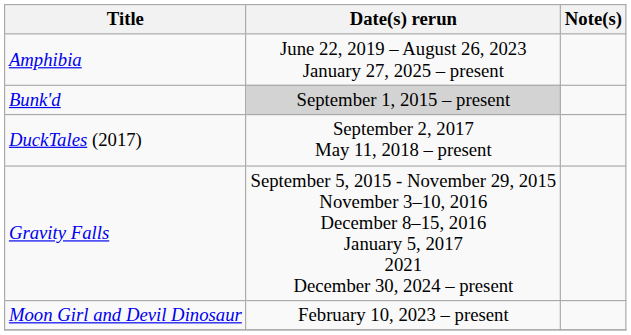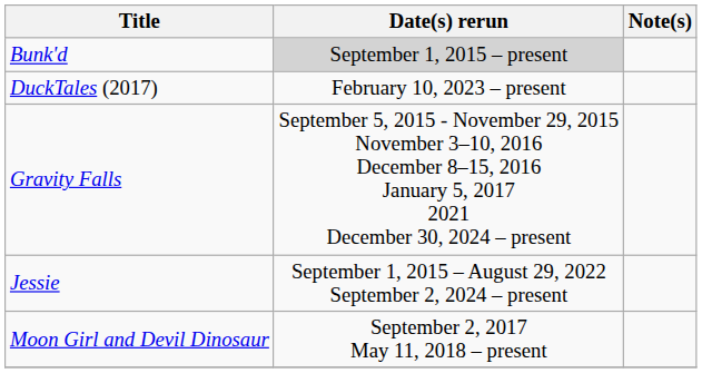 <table class="wikitable sortable" style="text-align: center;">
 <tr>
 <th scope="col">Title</th>
 <th scope="col">Date(s) rerun</th>
 <th class="unsortable">Note(s)</th>
-</tr>
-<tr>
-<td scope="row" style="text-align:left;"><em><a href='#'>Amphibia</a></em></td>
-<td>June 22, 2019 – August 26, 2023<br>January 27, 2025 – present</td>
-<td></td>
 </tr>
 <tr>
 <td scope="row" style="text-align:left;"><em><a href='#'>Bunk'd</a></em></td>
 <td style="background: lightgrey;">September 1, 2015 – present</td>
 <td></td>
 </tr>
 <tr>
 <td scope="row" style="text-align:left;"><em><a href='#'>DuckTales</a></em> (2017)</td>
-<td>September 2, 2017<br>May 11, 2018 – present</td>
+<td>February 10, 2023 – present</td>
 <td></td>
 </tr>
 <tr>
 <td scope="row" style="text-align:left;"><em><a href='#'>Gravity Falls</a></em></td>
 <td>September 5, 2015 - November 29, 2015 <br> November 3–10, 2016 <br> December 8–15, 2016 <br> January 5, 2017 <br> 2021 <br> December 30, 2024 – present</td>
 <td></td>
 </tr>
 <tr>
+<td scope="row" style="text-align:left;"><em><a href='#'>Jessie</a></em></td>
+<td>September 1, 2015 – August 29, 2022 <br> September 2, 2024 – present</td>
+<td></td>
+</tr>
+<tr>
 <td scope="row" style="text-align:left;"><em><a href='#'>Moon Girl and Devil Dinosaur</a></em></td>
-<td>February 10, 2023 – present</td>
+<td>September 2, 2017<br>May 11, 2018 – present</td>
 <td></td>
 </tr>
 <tr>
 </tr>
 </table>
